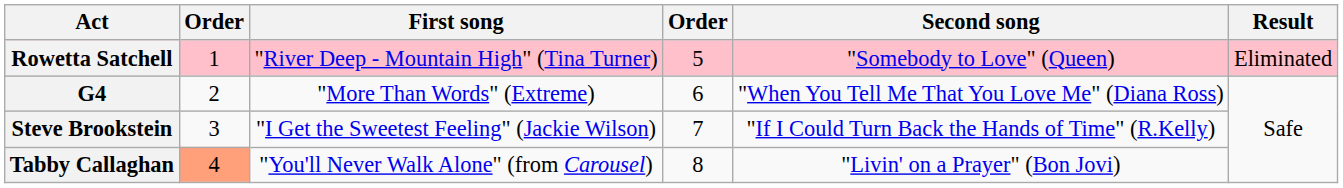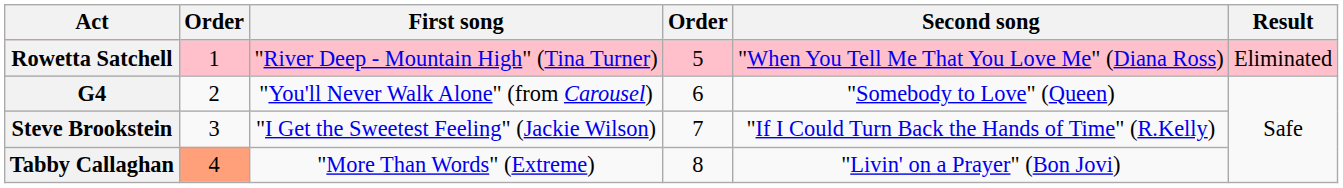 <table class="wikitable plainrowheaders" style="text-align:center;">
 <tr>
 <th>Act</th>
 <th>Order</th>
 <th>First song</th>
 <th>Order</th>
 <th>Second song</th>
 <th>Result</th>
 </tr>
 <tr style="background: pink">
 <th scope="row">Rowetta Satchell</th>
 <td>1</td>
 <td>"<a href='#'>River Deep - Mountain High</a>" (<a href='#'>Tina Turner</a>)</td>
 <td>5</td>
-<td>"<a href='#'>Somebody to Love</a>" (<a href='#'>Queen</a>)</td>
+<td>"<a href='#'>When You Tell Me That You Love Me</a>" (<a href='#'>Diana Ross</a>)</td>
 <td>Eliminated</td>
 </tr>
 <tr>
 <th scope="row">G4</th>
 <td>2</td>
-<td>"<a href='#'>More Than Words</a>" (<a href='#'>Extreme</a>)</td>
+<td>"<a href='#'>You'll Never Walk Alone</a>" (from <em><a href='#'>Carousel</a></em>)</td>
 <td>6</td>
-<td>"<a href='#'>When You Tell Me That You Love Me</a>" (<a href='#'>Diana Ross</a>)</td>
+<td>"<a href='#'>Somebody to Love</a>" (<a href='#'>Queen</a>)</td>
 <td rowspan=3>Safe</td>
 </tr>
 <tr>
 <th scope="row">Steve Brookstein</th>
 <td>3</td>
 <td>"<a href='#'>I Get the Sweetest Feeling</a>" (<a href='#'>Jackie Wilson</a>)</td>
 <td>7</td>
 <td>"<a href='#'>If I Could Turn Back the Hands of Time</a>" (<a href='#'>R.Kelly</a>)</td>
 </tr>
 <tr>
 <th scope="row">Tabby Callaghan</th>
 <td style="background: lightsalmon;">4</td>
-<td>"<a href='#'>You'll Never Walk Alone</a>" (from <em><a href='#'>Carousel</a></em>)</td>
+<td>"<a href='#'>More Than Words</a>" (<a href='#'>Extreme</a>)</td>
 <td>8</td>
 <td>"<a href='#'>Livin' on a Prayer</a>" (<a href='#'>Bon Jovi</a>)</td>
 </tr>
 </table>
